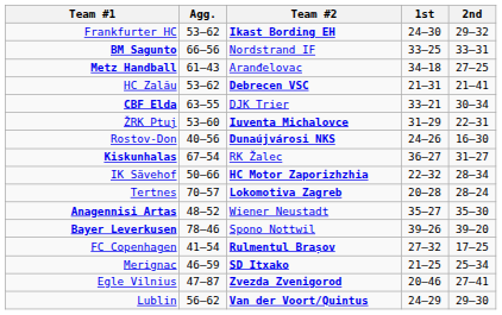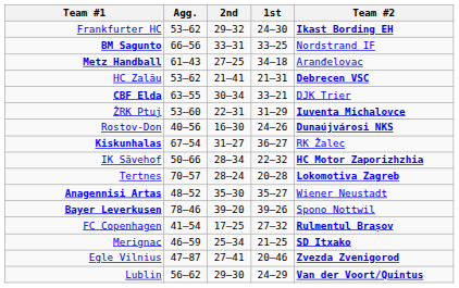 <table class=wikitable style="text-align:center">
 <tr>
 <th width=200>Team #1</th>
 <th width=50>Agg.</th>
+<th width=50>2nd</th>
+<th width=50>1st</th>
 <th width=200>Team #2</th>
-<th width=50>1st</th>
-<th width=50>2nd</th>
 </tr>
 <tr>
 <td align=right><a href='#'>Frankfurter HC</a> </td>
 <td>53–62</td>
+<td align=center>29–32</td>
+<td align=center>24–30</td>
 <td align=left> <strong><a href='#'>Ikast Bording EH</a></strong></td>
-<td align=center>24–30</td>
-<td align=center>29–32</td>
 </tr>
 <tr>
 <td align=right><strong><a href='#'>BM Sagunto</a></strong> </td>
 <td>66–56</td>
+<td align=center>33–31</td>
+<td align=center>33–25</td>
 <td align=left> <a href='#'>Nordstrand IF</a></td>
-<td align=center>33–25</td>
-<td align=center>33–31</td>
 </tr>
 <tr>
 <td align=right><strong><a href='#'>Metz Handball</a></strong> </td>
 <td>61–43</td>
+<td align=center>27–25</td>
+<td align=center>34–18</td>
 <td align=left> <a href='#'>Aranđelovac</a></td>
-<td align=center>34–18</td>
-<td align=center>27–25</td>
 </tr>
 <tr>
 <td align=right><a href='#'>HC Zalău</a> </td>
 <td>53–62</td>
+<td align=center>21–41</td>
+<td align=center>21–31</td>
 <td align=left> <strong><a href='#'>Debrecen VSC</a></strong></td>
-<td align=center>21–31</td>
-<td align=center>21–41</td>
 </tr>
 <tr>
 <td align=right><strong><a href='#'>CBF Elda</a></strong> </td>
 <td>63–55</td>
+<td align=center>30–34</td>
+<td align=center>33–21</td>
 <td align=left> <a href='#'>DJK Trier</a></td>
-<td align=center>33–21</td>
-<td align=center>30–34</td>
 </tr>
 <tr>
 <td align=right><a href='#'>ŽRK Ptuj</a> </td>
 <td>53–60</td>
+<td align=center>22–31</td>
+<td align=center>31–29</td>
 <td align=left> <strong><a href='#'>Iuventa Michalovce</a></strong></td>
-<td align=center>31–29</td>
-<td align=center>22–31</td>
 </tr>
 <tr>
 <td align=right><a href='#'>Rostov-Don</a> </td>
 <td>40–56</td>
+<td align=center>16–30</td>
+<td align=center>24–26</td>
 <td align=left> <strong><a href='#'>Dunaújvárosi NKS</a></strong></td>
-<td align=center>24–26</td>
-<td align=center>16–30</td>
 </tr>
 <tr>
 <td align=right><strong><a href='#'>Kiskunhalas</a></strong> </td>
 <td>67–54</td>
+<td align=center>31–27</td>
+<td align=center>36–27</td>
 <td align=left> <a href='#'>RK Žalec</a></td>
-<td align=center>36–27</td>
-<td align=center>31–27</td>
 </tr>
 <tr>
 <td align=right><a href='#'>IK Sävehof</a> </td>
 <td>50–66</td>
+<td align=center>28–34</td>
+<td align=center>22–32</td>
 <td align=left> <strong><a href='#'>HC Motor Zaporizhzhia</a></strong></td>
-<td align=center>22–32</td>
-<td align=center>28–34</td>
 </tr>
 <tr>
 <td align=right><a href='#'>Tertnes</a> </td>
 <td>70–57</td>
+<td align=center>28–24</td>
+<td align=center>20–28</td>
 <td align=left> <strong><a href='#'>Lokomotiva Zagreb</a></strong></td>
-<td align=center>20–28</td>
-<td align=center>28–24</td>
 </tr>
 <tr>
 <td align=right><strong><a href='#'>Anagennisi Artas</a></strong> </td>
 <td>48–52</td>
+<td align=center>35–30</td>
+<td align=center>35–27</td>
 <td align=left> <a href='#'>Wiener Neustadt</a></td>
-<td align=center>35–27</td>
-<td align=center>35–30</td>
 </tr>
 <tr>
 <td align=right><strong><a href='#'>Bayer Leverkusen</a></strong> </td>
 <td>78–46</td>
+<td align=center>39–20</td>
+<td align=center>39–26</td>
 <td align=left> <a href='#'>Spono Nottwil</a></td>
-<td align=center>39–26</td>
-<td align=center>39–20</td>
 </tr>
 <tr>
 <td align=right><a href='#'>FC Copenhagen</a> </td>
 <td>41–54</td>
+<td align=center>17–25</td>
+<td align=center>27–32</td>
 <td align=left> <strong><a href='#'>Rulmentul Brașov</a></strong></td>
-<td align=center>27–32</td>
-<td align=center>17–25</td>
 </tr>
 <tr>
 <td align=right><a href='#'>Merignac</a> </td>
 <td>46–59</td>
+<td align=center>25–34</td>
+<td align=center>21–25</td>
 <td align=left> <strong><a href='#'>SD Itxako</a></strong></td>
-<td align=center>21–25</td>
-<td align=center>25–34</td>
 </tr>
 <tr>
 <td align=right><a href='#'>Egle Vilnius</a> </td>
 <td>47–87</td>
+<td align=center>27–41</td>
+<td align=center>20–46</td>
 <td align=left> <strong><a href='#'>Zvezda Zvenigorod</a></strong></td>
-<td align=center>20–46</td>
-<td align=center>27–41</td>
 </tr>
 <tr>
 <td align=right><a href='#'>Lublin</a> </td>
 <td>56–62</td>
+<td align=center>29–30</td>
+<td align=center>24–29</td>
 <td align=left> <strong><a href='#'>Van der Voort/Quintus</a></strong></td>
-<td align=center>24–29</td>
-<td align=center>29–30</td>
 </tr>
 </table>
